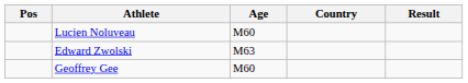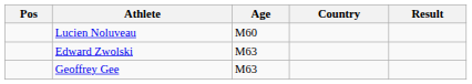 <table class="wikitable"  style="text-align:center; width:50%;">
 <tr>
 <th>Pos</th>
 <th>Athlete</th>
 <th>Age</th>
 <th>Country</th>
 <th>Result</th>
 </tr>
 <tr>
 <td align=center></td>
 <td align=left><a href='#'>Lucien Noluveau</a></td>
 <td align=left>M60</td>
 <td align=left></td>
 <td></td>
 </tr>
 <tr>
 <td align=center></td>
 <td align=left><a href='#'>Edward Zwolski</a></td>
 <td align=left>M63</td>
 <td align=left></td>
 <td></td>
 </tr>
 <tr>
 <td align=center></td>
 <td align=left><a href='#'>Geoffrey Gee</a></td>
-<td align=left>M60</td>
+<td align=left>M63</td>
 <td align=left></td>
 <td></td>
 </tr>
 </table>
